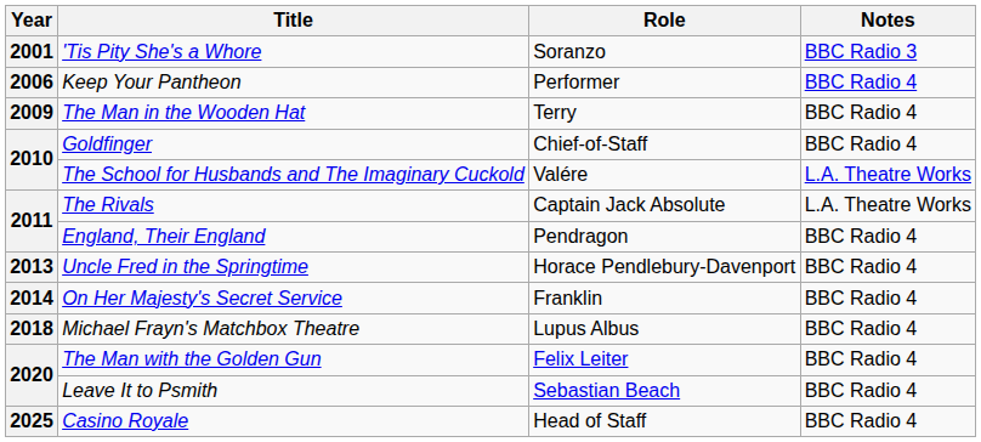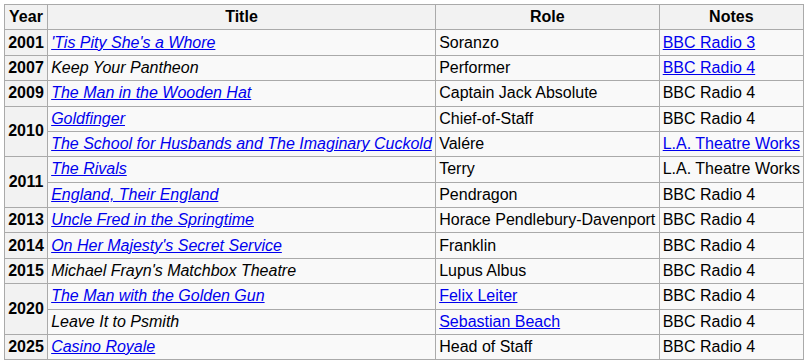 <table class="wikitable plainrowheaders sortable">
 <tr>
 <th scope="col">Year</th>
 <th scope="col">Title</th>
 <th scope="col">Role</th>
 <th scope="col" class="unsortable">Notes</th>
 </tr>
 <tr>
 <th scope="row">2001</th>
 <td><em><a href='#'>'Tis Pity She's a Whore</a></em></td>
 <td>Soranzo</td>
 <td><a href='#'>BBC Radio 3</a></td>
 </tr>
 <tr>
-<th scope="row">2006</th>
+<th scope="row">2007</th>
 <td><em>Keep Your Pantheon</em></td>
 <td>Performer</td>
 <td><a href='#'>BBC Radio 4</a></td>
 </tr>
 <tr>
 <th scope="row">2009</th>
 <td><em><a href='#'>The Man in the Wooden Hat</a></em></td>
-<td>Terry</td>
+<td>Captain Jack Absolute</td>
 <td>BBC Radio 4</td>
 </tr>
 <tr>
 <th rowspan="2" scope="row">2010</th>
 <td><em><a href='#'>Goldfinger</a></em></td>
 <td>Chief-of-Staff</td>
 <td>BBC Radio 4</td>
 </tr>
 <tr>
 <td><em><a href='#'>The School for Husbands and The Imaginary Cuckold</a></em></td>
 <td>Valére</td>
 <td><a href='#'>L.A. Theatre Works</a></td>
 </tr>
 <tr>
 <th rowspan="2" scope="row">2011</th>
 <td><em><a href='#'>The Rivals</a></em></td>
-<td>Captain Jack Absolute</td>
+<td>Terry</td>
 <td>L.A. Theatre Works</td>
 </tr>
 <tr>
 <td><em><a href='#'>England, Their England</a></em></td>
 <td>Pendragon</td>
 <td>BBC Radio 4</td>
 </tr>
 <tr>
 <th scope="row">2013</th>
 <td><em><a href='#'>Uncle Fred in the Springtime</a></em></td>
 <td>Horace Pendlebury-Davenport</td>
 <td>BBC Radio 4</td>
 </tr>
 <tr>
 <th scope="row">2014</th>
 <td><em><a href='#'>On Her Majesty's Secret Service</a></em></td>
 <td>Franklin</td>
 <td>BBC Radio 4</td>
 </tr>
 <tr>
-<th scope="row">2018</th>
+<th scope="row">2015</th>
 <td><em>Michael Frayn's Matchbox Theatre</em></td>
 <td>Lupus Albus</td>
 <td>BBC Radio 4</td>
 </tr>
 <tr>
 <th rowspan="2" scope="row">2020</th>
 <td><em><a href='#'>The Man with the Golden Gun</a></em></td>
 <td><a href='#'>Felix Leiter</a></td>
 <td>BBC Radio 4</td>
 </tr>
 <tr>
 <td><em>Leave It to Psmith</em></td>
 <td><a href='#'>Sebastian Beach</a></td>
 <td>BBC Radio 4</td>
 </tr>
 <tr>
 <th scope="row">2025</th>
 <td><em><a href='#'>Casino Royale</a></em></td>
 <td>Head of Staff</td>
 <td>BBC Radio 4</td>
 </tr>
 </table>
